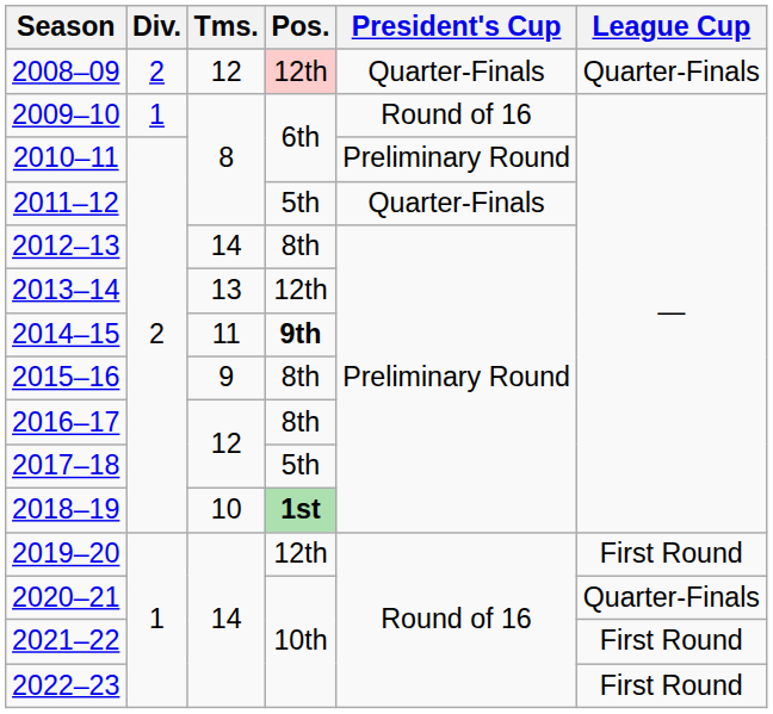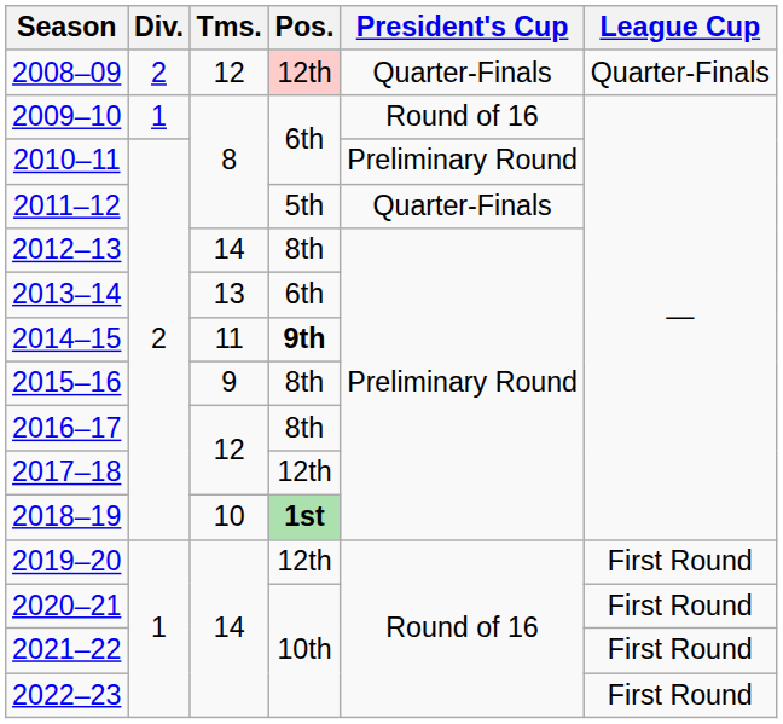 <table class="wikitable sortable" style="text-align:center">
 <tr bgcolor="#efefef">
 <th>Season</th>
 <th>Div.</th>
 <th>Tms.</th>
 <th>Pos.</th>
 <th><a href='#'>President's Cup</a></th>
 <th><a href='#'>League Cup</a></th>
 </tr>
 <tr>
 <td><a href='#'>2008–09</a></td>
 <td><a href='#'>2</a></td>
 <td>12</td>
 <td bgcolor="FFCCCC">12th</td>
 <td>Quarter-Finals</td>
 <td>Quarter-Finals</td>
 </tr>
 <tr>
 <td><a href='#'>2009–10</a></td>
 <td><a href='#'>1</a></td>
 <td rowspan="3">8</td>
 <td rowspan="2">6th</td>
 <td>Round of 16</td>
 <td rowspan="10">—</td>
 </tr>
 <tr>
 <td><a href='#'>2010–11</a></td>
 <td rowspan="9">2</td>
 <td>Preliminary Round</td>
 </tr>
 <tr>
 <td><a href='#'>2011–12</a></td>
 <td>5th</td>
 <td>Quarter-Finals</td>
 </tr>
 <tr>
 <td><a href='#'>2012–13</a></td>
 <td>14</td>
 <td>8th</td>
 <td rowspan="7">Preliminary Round</td>
 </tr>
 <tr>
 <td><a href='#'>2013–14</a></td>
 <td>13</td>
-<td>12th</td>
+<td>6th</td>
 </tr>
 <tr>
 <td><a href='#'>2014–15</a></td>
 <td>11</td>
 <td><strong>9th</strong></td>
 </tr>
 <tr>
 <td><a href='#'>2015–16</a></td>
 <td>9</td>
 <td>8th</td>
 </tr>
 <tr>
 <td><a href='#'>2016–17</a></td>
 <td rowspan="2">12</td>
 <td>8th</td>
 </tr>
 <tr>
 <td><a href='#'>2017–18</a></td>
-<td>5th</td>
+<td>12th</td>
 </tr>
 <tr>
 <td><a href='#'>2018–19</a></td>
 <td>10</td>
 <td bgcolor="#ACE1AF"><strong>1st</strong></td>
 </tr>
 <tr>
 <td><a href='#'>2019–20</a></td>
 <td rowspan="4">1</td>
 <td rowspan="4">14</td>
 <td>12th</td>
 <td rowspan="4">Round of 16</td>
 <td>First Round</td>
 </tr>
 <tr>
 <td><a href='#'>2020–21</a></td>
 <td rowspan="3">10th</td>
-<td>Quarter-Finals</td>
+<td>First Round</td>
 </tr>
 <tr>
 <td><a href='#'>2021–22</a></td>
 <td>First Round</td>
 </tr>
 <tr>
 <td><a href='#'>2022–23</a></td>
 <td>First Round</td>
 </tr>
 </table>
